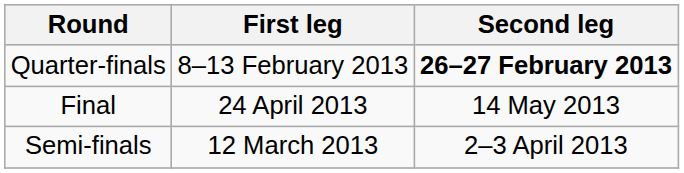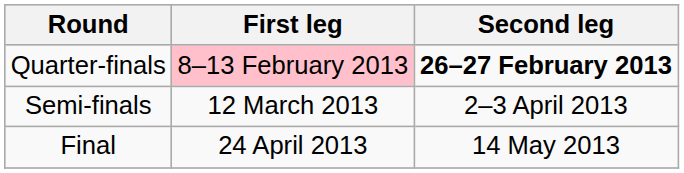 <table class="wikitable" style="text-align:center">
 <tr>
 <th>Round</th>
 <th>First leg</th>
 <th>Second leg</th>
 </tr>
 <tr>
 <td>Quarter-finals</td>
-<td>8–13 February 2013</td>
+<td style="background: pink;">8–13 February 2013</td>
 <td><strong>26–27 February 2013</strong></td>
+</tr>
+<tr>
+<td>Semi-finals</td>
+<td>12 March 2013</td>
+<td>2–3 April 2013</td>
 </tr>
 <tr>
 <td>Final</td>
 <td>24 April 2013</td>
 <td>14 May 2013</td>
 </tr>
-<tr>
-<td>Semi-finals</td>
-<td>12 March 2013</td>
-<td>2–3 April 2013</td>
-</tr>
 </table>
